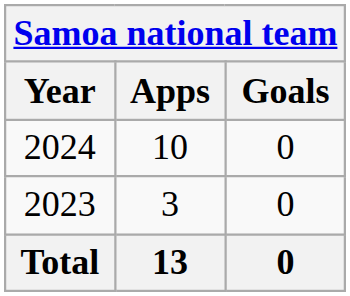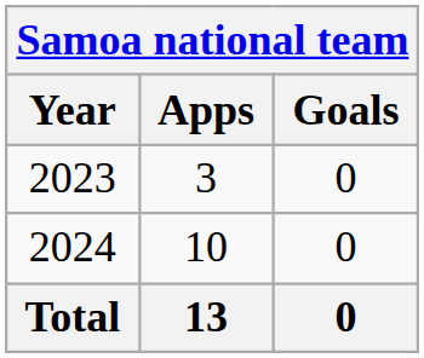 <table class="wikitable" style="text-align:center">
 <tr>
 <th colspan=3><a href='#'>Samoa national team</a></th>
 </tr>
 <tr>
 <th>Year</th>
 <th>Apps</th>
 <th>Goals</th>
 </tr>
 <tr>
-<td>2024</td>
-<td>10</td>
+<td>2023</td>
+<td>3</td>
 <td>0</td>
 </tr>
 <tr>
-<td>2023</td>
-<td>3</td>
+<td>2024</td>
+<td>10</td>
 <td>0</td>
 </tr>
 <tr>
 <th>Total</th>
 <th>13</th>
 <th>0</th>
 </tr>
 </table>
